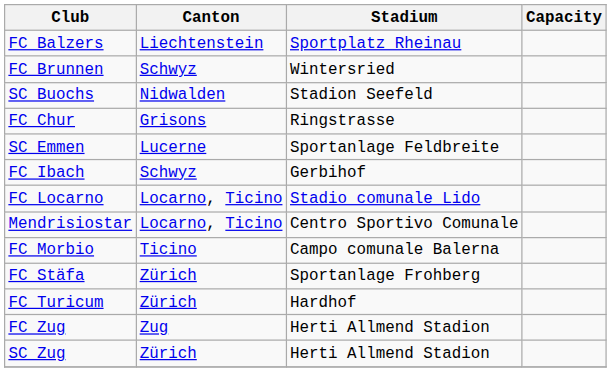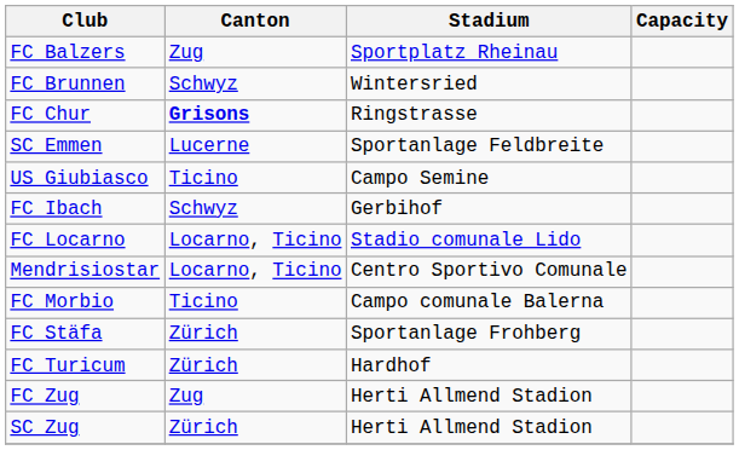 <table class="wikitable">
 <tr>
 <th>Club</th>
 <th>Canton</th>
 <th>Stadium</th>
 <th>Capacity</th>
 </tr>
 <tr>
 <td><a href='#'>FC Balzers</a></td>
-<td> <a href='#'>Liechtenstein</a></td>
+<td><a href='#'>Zug</a></td>
 <td><a href='#'>Sportplatz Rheinau</a></td>
 <td></td>
 </tr>
 <tr>
 <td><a href='#'>FC Brunnen</a></td>
 <td><a href='#'>Schwyz</a></td>
 <td>Wintersried</td>
 <td></td>
 </tr>
 <tr>
-<td><a href='#'>SC Buochs</a></td>
-<td><a href='#'>Nidwalden</a></td>
-<td>Stadion Seefeld</td>
-<td></td>
-</tr>
-<tr>
 <td><a href='#'>FC Chur</a></td>
-<td><a href='#'>Grisons</a></td>
+<td><strong><a href='#'>Grisons</a></strong></td>
 <td>Ringstrasse</td>
 <td></td>
 </tr>
 <tr>
 <td><a href='#'>SC Emmen</a></td>
 <td><a href='#'>Lucerne</a></td>
 <td>Sportanlage Feldbreite</td>
+<td></td>
+</tr>
+<tr>
+<td><a href='#'>US Giubiasco</a></td>
+<td><a href='#'>Ticino</a></td>
+<td>Campo Semine</td>
 <td></td>
 </tr>
 <tr>
 <td><a href='#'>FC Ibach</a></td>
 <td><a href='#'>Schwyz</a></td>
 <td>Gerbihof</td>
 <td></td>
 </tr>
 <tr>
 <td><a href='#'>FC Locarno</a></td>
 <td><a href='#'>Locarno</a>, <a href='#'>Ticino</a></td>
 <td><a href='#'>Stadio comunale Lido</a></td>
 <td></td>
 </tr>
 <tr>
 <td><a href='#'>Mendrisiostar</a></td>
 <td><a href='#'>Locarno</a>, <a href='#'>Ticino</a></td>
 <td>Centro Sportivo Comunale</td>
 <td></td>
 </tr>
 <tr>
 <td><a href='#'>FC Morbio</a></td>
 <td><a href='#'>Ticino</a></td>
 <td>Campo comunale Balerna</td>
 <td></td>
 </tr>
 <tr>
 <td><a href='#'>FC Stäfa</a></td>
 <td><a href='#'>Zürich</a></td>
 <td>Sportanlage Frohberg</td>
 <td></td>
 </tr>
 <tr>
 <td><a href='#'>FC Turicum</a></td>
 <td><a href='#'>Zürich</a></td>
 <td>Hardhof</td>
 <td></td>
 </tr>
 <tr>
 <td><a href='#'>FC Zug</a></td>
 <td><a href='#'>Zug</a></td>
 <td>Herti Allmend Stadion</td>
 <td></td>
 </tr>
 <tr>
 <td><a href='#'>SC Zug</a></td>
 <td><a href='#'>Zürich</a></td>
 <td>Herti Allmend Stadion</td>
 <td></td>
 </tr>
 <tr>
 </tr>
 </table>
